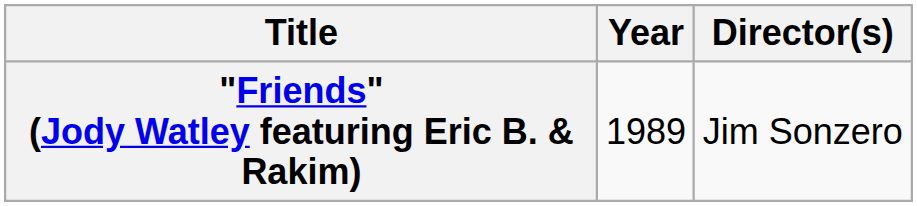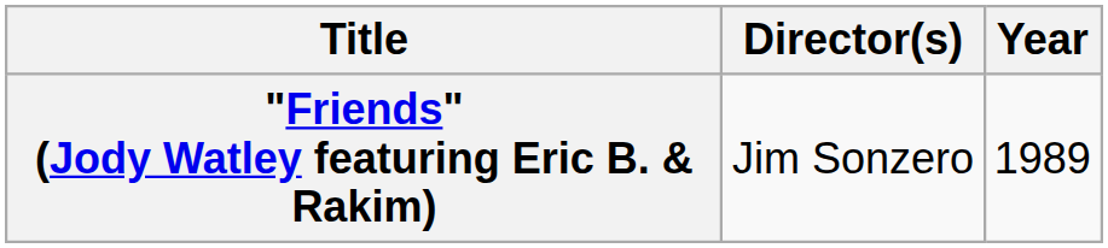 <table class="wikitable plainrowheaders" style="text-align:center;">
 <tr>
 <th scope="col" style="width:16em;">Title</th>
+<th scope="col">Director(s)</th>
 <th scope="col">Year</th>
-<th scope="col">Director(s)</th>
 </tr>
 <tr>
 <th scope="row">"<a href='#'>Friends</a>"<br><span>(<a href='#'>Jody Watley</a> featuring Eric B. & Rakim)</span></th>
+<td>Jim Sonzero</td>
 <td>1989</td>
-<td>Jim Sonzero</td>
 </tr>
 </table>
